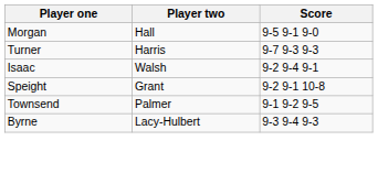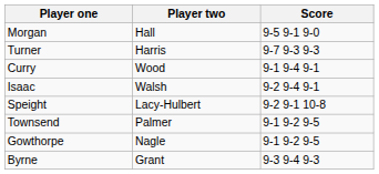 <table class="wikitable">
 <tr>
 <th width=170>Player one</th>
 <th width=170>Player two</th>
 <th width=150>Score</th>
 </tr>
 <tr>
 <td> Morgan</td>
 <td> Hall</td>
 <td>9-5 9-1 9-0</td>
 </tr>
 <tr>
 <td> Turner</td>
 <td> Harris</td>
 <td>9-7 9-3 9-3</td>
 </tr>
 <tr>
+<td> Curry</td>
+<td> Wood</td>
+<td>9-1 9-4 9-1</td>
+</tr>
+<tr>
 <td> Isaac</td>
 <td> Walsh</td>
 <td>9-2 9-4 9-1</td>
 </tr>
 <tr>
 <td> Speight</td>
-<td> Grant</td>
+<td> Lacy-Hulbert</td>
 <td>9-2 9-1 10-8</td>
 </tr>
 <tr>
 <td> Townsend</td>
 <td> Palmer</td>
 <td>9-1 9-2 9-5</td>
 </tr>
 <tr>
+<td> Gowthorpe</td>
+<td> Nagle</td>
+<td>9-1 9-2 9-5</td>
+</tr>
+<tr>
 <td> Byrne</td>
-<td> Lacy-Hulbert</td>
+<td> Grant</td>
 <td>9-3 9-4 9-3</td>
 </tr>
 </table>
